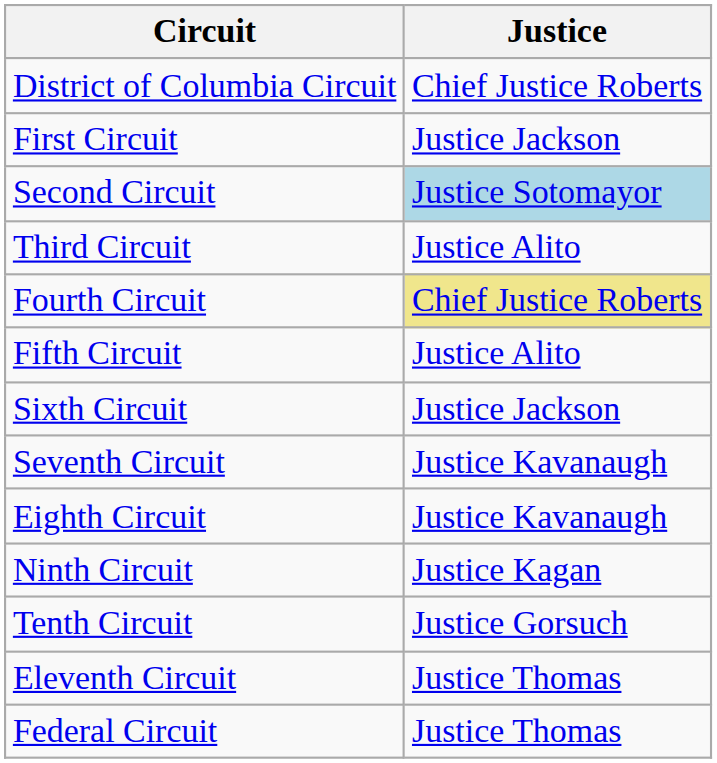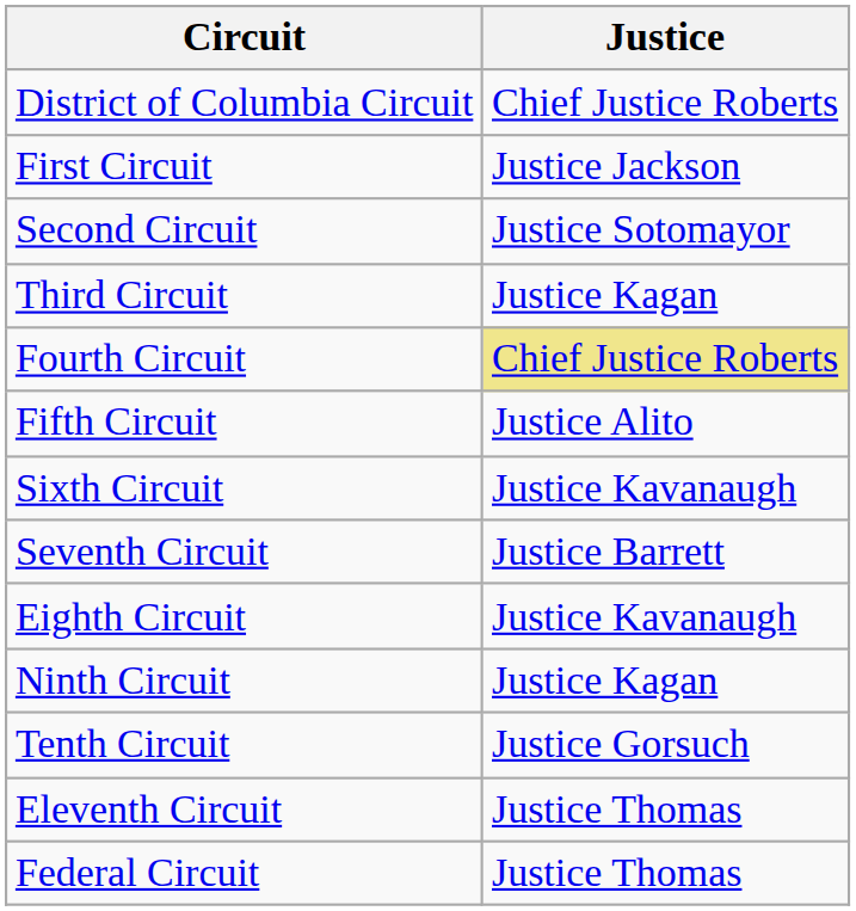 <table class="wikitable">
 <tr>
 <th>Circuit</th>
 <th>Justice</th>
 </tr>
 <tr>
 <td><a href='#'>District of Columbia Circuit</a></td>
 <td><a href='#'>Chief Justice Roberts</a></td>
 </tr>
 <tr>
 <td><a href='#'>First Circuit</a></td>
 <td><a href='#'>Justice Jackson</a></td>
 </tr>
 <tr>
 <td><a href='#'>Second Circuit</a></td>
-<td style="background: lightblue;"><a href='#'>Justice Sotomayor</a></td>
+<td><a href='#'>Justice Sotomayor</a></td>
 </tr>
 <tr>
 <td><a href='#'>Third Circuit</a></td>
-<td><a href='#'>Justice Alito</a></td>
+<td><a href='#'>Justice Kagan</a></td>
 </tr>
 <tr>
 <td><a href='#'>Fourth Circuit</a></td>
 <td style="background: khaki;"><a href='#'>Chief Justice Roberts</a></td>
 </tr>
 <tr>
 <td><a href='#'>Fifth Circuit</a></td>
 <td><a href='#'>Justice Alito</a></td>
 </tr>
 <tr>
 <td><a href='#'>Sixth Circuit</a></td>
-<td><a href='#'>Justice Jackson</a></td>
+<td><a href='#'>Justice Kavanaugh</a></td>
 </tr>
 <tr>
 <td><a href='#'>Seventh Circuit</a></td>
-<td><a href='#'>Justice Kavanaugh</a></td>
+<td><a href='#'>Justice Barrett</a></td>
 </tr>
 <tr>
 <td><a href='#'>Eighth Circuit</a></td>
 <td><a href='#'>Justice Kavanaugh</a></td>
 </tr>
 <tr>
 <td><a href='#'>Ninth Circuit</a></td>
 <td><a href='#'>Justice Kagan</a></td>
 </tr>
 <tr>
 <td><a href='#'>Tenth Circuit</a></td>
 <td><a href='#'>Justice Gorsuch</a></td>
 </tr>
 <tr>
 <td><a href='#'>Eleventh Circuit</a></td>
 <td><a href='#'>Justice Thomas</a></td>
 </tr>
 <tr>
 <td><a href='#'>Federal Circuit</a></td>
 <td><a href='#'>Justice Thomas</a></td>
 </tr>
 </table>
